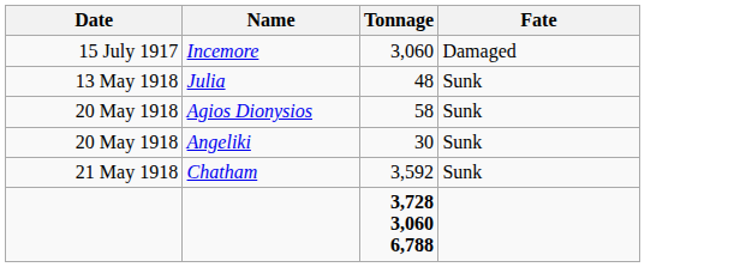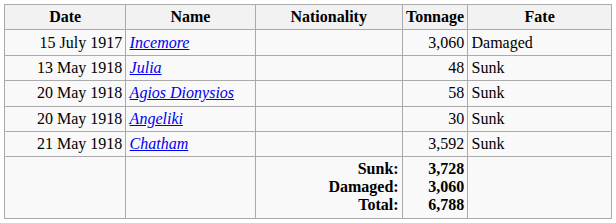 <table class="wikitable sortable">
 <tr>
 <th width="140px">Date</th>
 <th width="140px">Name</th>
+<th width="160px">Nationality</th>
 <th width="25px">Tonnage</th>
 <th width="160px">Fate</th>
 </tr>
 <tr>
 <td align="right">15 July 1917</td>
 <td align="left"><a href='#'><em>Incemore</em></a></td>
+<td align="left"></td>
 <td align="right">3,060</td>
 <td align="left">Damaged</td>
 </tr>
 <tr>
 <td align="right">13 May 1918</td>
 <td align="left"><a href='#'><em>Julia</em></a></td>
+<td align="left"></td>
 <td align="right">48</td>
 <td align="left">Sunk</td>
 </tr>
 <tr>
 <td align="right">20 May 1918</td>
 <td align="left"><a href='#'><em>Agios Dionysios</em></a></td>
+<td align="left"></td>
 <td align="right">58</td>
 <td align="left">Sunk</td>
 </tr>
 <tr>
 <td align="right">20 May 1918</td>
 <td align="left"><a href='#'><em>Angeliki</em></a></td>
+<td align="left"></td>
 <td align="right">30</td>
 <td align="left">Sunk</td>
 </tr>
 <tr>
 <td align="right">21 May 1918</td>
 <td align="left"><a href='#'><em>Chatham</em></a></td>
+<td align="left"></td>
 <td align="right">3,592</td>
 <td align="left">Sunk</td>
 </tr>
 <tr>
 <td></td>
 <td></td>
+<td align=right><strong>Sunk:<br>Damaged:<br>Total:</strong></td>
 <td align="right"><strong>3,728</strong><br><strong>3,060</strong><br><strong>6,788</strong></td>
 <td></td>
 </tr>
 </table>
